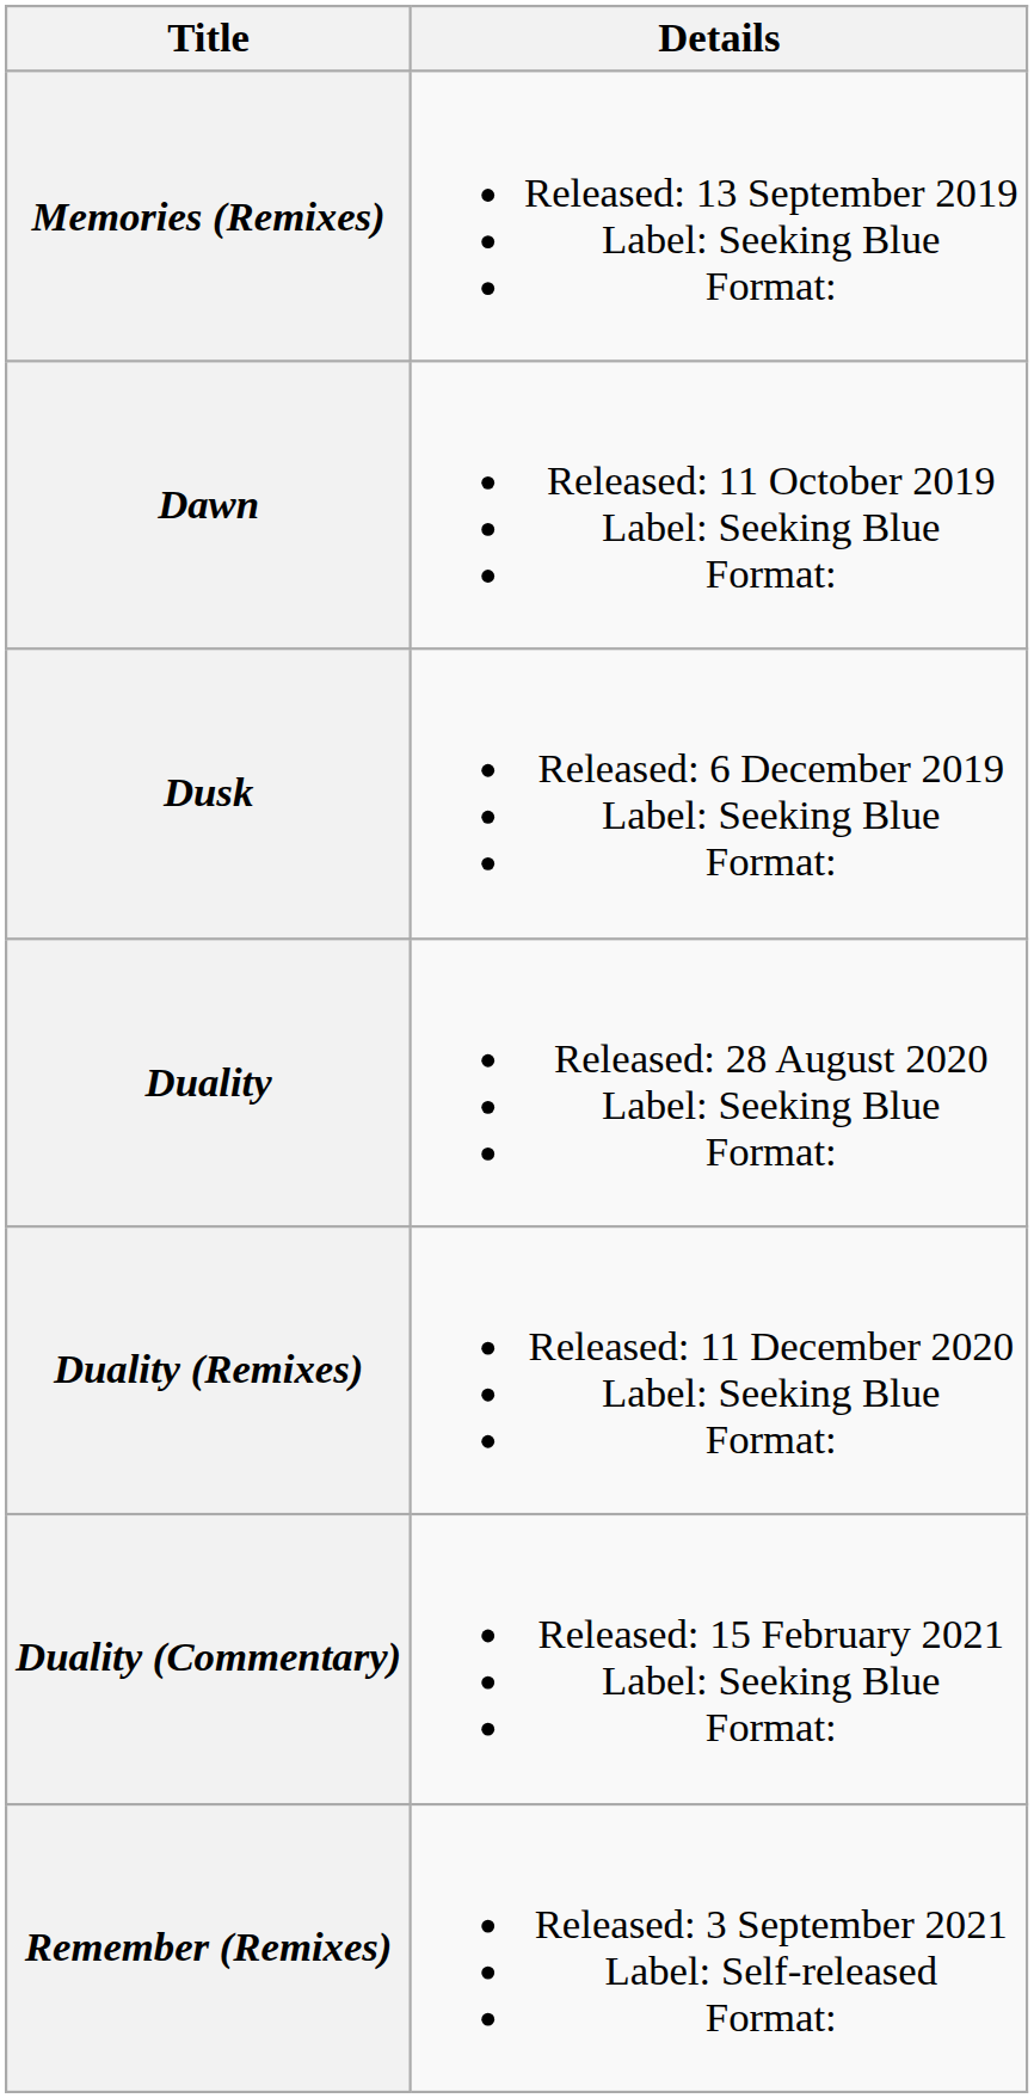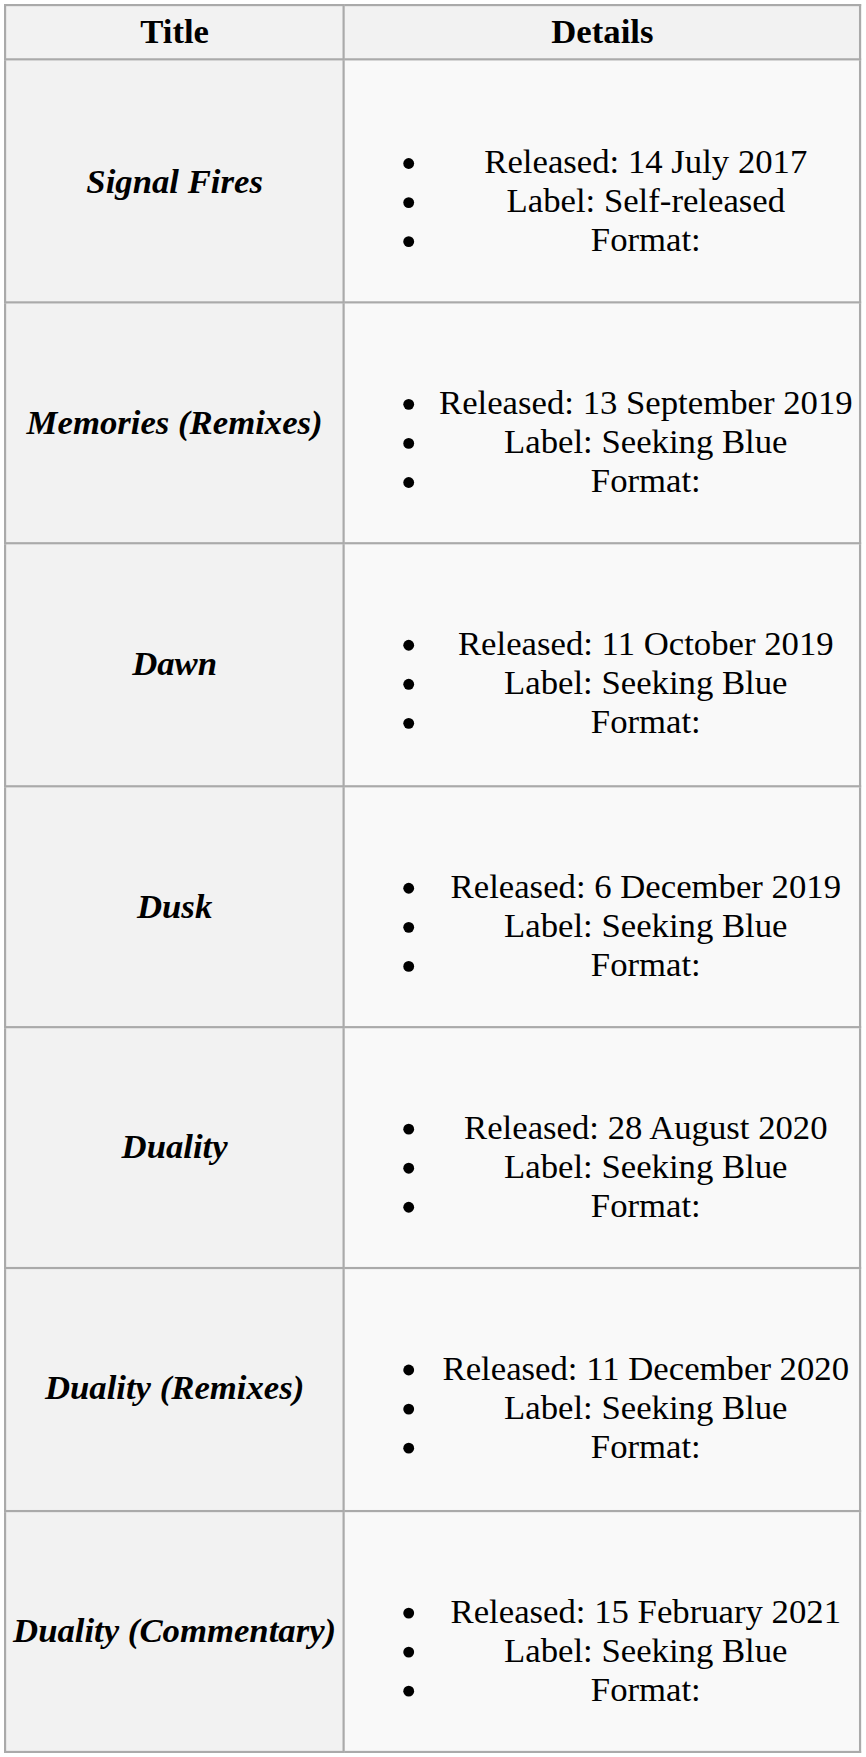 <table class="wikitable plainrowheaders" style="text-align:center;">
 <tr>
 <th scope="col">Title</th>
 <th scope="col">Details</th>
+</tr>
+<tr>
+<th scope="row"><em>Signal Fires</em></th>
+<td><br><ul><li>Released: 14 July 2017</li><li>Label: Self-released</li><li>Format: </li></ul></td>
 </tr>
 <tr>
 <th scope="row"><em>Memories (Remixes)</em></th>
 <td><br><ul><li>Released: 13 September 2019</li><li>Label: Seeking Blue</li><li>Format: </li></ul></td>
 </tr>
 <tr>
 <th scope="row"><em>Dawn</em></th>
 <td><br><ul><li>Released: 11 October 2019</li><li>Label: Seeking Blue</li><li>Format: </li></ul></td>
 </tr>
 <tr>
 <th scope="row"><em>Dusk</em></th>
 <td><br><ul><li>Released: 6 December 2019</li><li>Label: Seeking Blue</li><li>Format: </li></ul></td>
 </tr>
 <tr>
 <th scope="row"><em>Duality</em></th>
 <td><br><ul><li>Released: 28 August 2020</li><li>Label: Seeking Blue</li><li>Format: </li></ul></td>
 </tr>
 <tr>
 <th scope="row"><em>Duality (Remixes)</em></th>
 <td><br><ul><li>Released: 11 December 2020</li><li>Label: Seeking Blue</li><li>Format: </li></ul></td>
 </tr>
 <tr>
 <th scope="row"><em>Duality (Commentary)</em></th>
 <td><br><ul><li>Released: 15 February 2021</li><li>Label: Seeking Blue</li><li>Format: </li></ul></td>
 </tr>
-<tr>
-<th scope="row"><em>Remember (Remixes)</em></th>
-<td><br><ul><li>Released: 3 September 2021</li><li>Label: Self-released</li><li>Format: </li></ul></td>
-</tr>
 </table>
